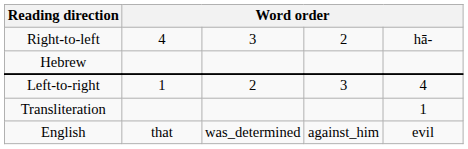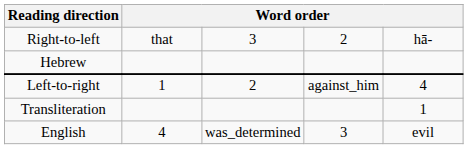 <table Class="wikitable" style="text-align: center;">
 <tr>
 <th>Reading direction</th>
 <th colspan=4>Word order</th>
 </tr>
 <tr>
 <td>Right-to-left</td>
-<td style="text-align: center; width: 80px;">4</td>
+<td>that</td>
 <td style="text-align: center; width: 80px;">3</td>
 <td style="text-align: center; width: 80px;">2</td>
 <td>hā-</td>
 </tr>
 <tr style="border-bottom: 2px solid black;">
 <td>Hebrew</td>
 <td><big><strong></strong></big></td>
 <td><big><strong></strong></big></td>
 <td><big><strong></strong></big></td>
 <td><big><strong></strong></big></td>
 </tr>
 <tr>
 <td>Left-to-right</td>
 <td>1</td>
 <td>2</td>
-<td>3</td>
+<td>against_him</td>
 <td>4</td>
 </tr>
 <tr>
 <td>Transliteration</td>
 <td></td>
 <td></td>
 <td></td>
 <td style="text-align: center; width: 80px;">1</td>
 </tr>
 <tr>
 <td>English</td>
-<td>that</td>
+<td style="text-align: center; width: 80px;">4</td>
 <td>was_determined</td>
-<td>against_him</td>
+<td>3</td>
 <td>evil</td>
 </tr>
 </table>
